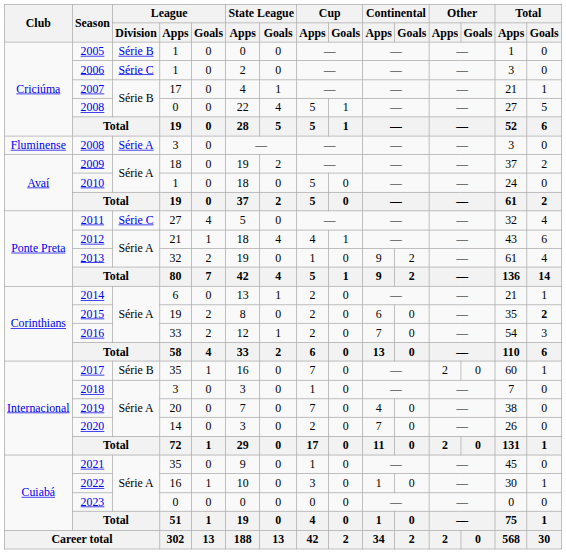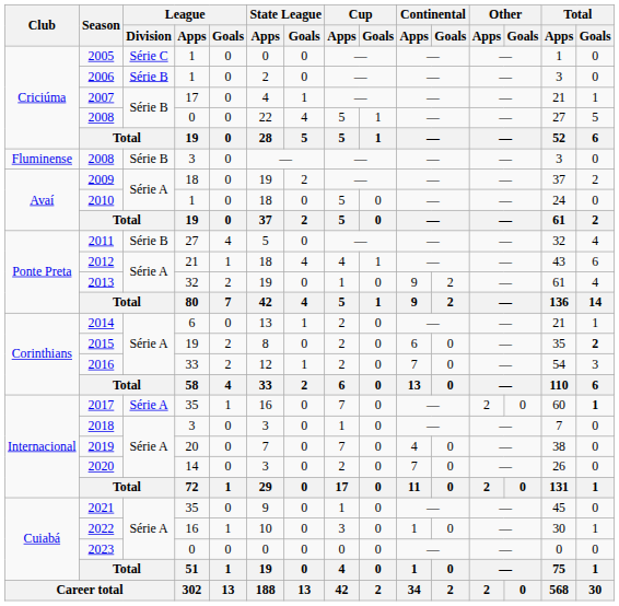 <table class="wikitable" style="text-align: center;">
 <tr>
 <th rowspan="2">Club</th>
 <th rowspan="2">Season</th>
 <th colspan="3">League</th>
 <th colspan="2">State League</th>
 <th colspan="2">Cup</th>
 <th colspan="2">Continental</th>
 <th colspan="2">Other</th>
 <th colspan="2">Total</th>
 </tr>
 <tr>
 <th>Division</th>
 <th>Apps</th>
 <th>Goals</th>
 <th>Apps</th>
 <th>Goals</th>
 <th>Apps</th>
 <th>Goals</th>
 <th>Apps</th>
 <th>Goals</th>
 <th>Apps</th>
 <th>Goals</th>
 <th>Apps</th>
 <th>Goals</th>
 </tr>
 <tr>
 <td rowspan="5" valign="center"><a href='#'>Criciúma</a></td>
 <td><a href='#'>2005</a></td>
-<td><a href='#'>Série B</a></td>
+<td><a href='#'>Série C</a></td>
 <td>1</td>
 <td>0</td>
 <td>0</td>
 <td>0</td>
 <td colspan="2">—</td>
 <td colspan="2">—</td>
 <td colspan="2">—</td>
 <td>1</td>
 <td>0</td>
 </tr>
 <tr>
 <td><a href='#'>2006</a></td>
-<td><a href='#'>Série C</a></td>
+<td><a href='#'>Série B</a></td>
 <td>1</td>
 <td>0</td>
 <td>2</td>
 <td>0</td>
 <td colspan="2">—</td>
 <td colspan="2">—</td>
 <td colspan="2">—</td>
 <td>3</td>
 <td>0</td>
 </tr>
 <tr>
 <td><a href='#'>2007</a></td>
 <td rowspan="2">Série B</td>
 <td>17</td>
 <td>0</td>
 <td>4</td>
 <td>1</td>
 <td colspan="2">—</td>
 <td colspan="2">—</td>
 <td colspan="2">—</td>
 <td>21</td>
 <td>1</td>
 </tr>
 <tr>
 <td><a href='#'>2008</a></td>
 <td>0</td>
 <td>0</td>
 <td>22</td>
 <td>4</td>
 <td>5</td>
 <td>1</td>
 <td colspan="2">—</td>
 <td colspan="2">—</td>
 <td>27</td>
 <td>5</td>
 </tr>
 <tr>
 <th colspan="2"><strong>Total</strong></th>
 <th>19</th>
 <th>0</th>
 <th>28</th>
 <th>5</th>
 <th>5</th>
 <th>1</th>
 <th colspan="2">—</th>
 <th colspan="2">—</th>
 <th>52</th>
 <th>6</th>
 </tr>
 <tr>
 <td valign="center"><a href='#'>Fluminense</a></td>
 <td><a href='#'>2008</a></td>
-<td><a href='#'>Série A</a></td>
+<td>Série B</td>
 <td>3</td>
 <td>0</td>
 <td colspan="2">—</td>
 <td colspan="2">—</td>
 <td colspan="2">—</td>
 <td colspan="2">—</td>
 <td>3</td>
 <td>0</td>
 </tr>
 <tr>
 <td rowspan="3" valign="center"><a href='#'>Avaí</a></td>
 <td><a href='#'>2009</a></td>
 <td rowspan="2">Série A</td>
 <td>18</td>
 <td>0</td>
 <td>19</td>
 <td>2</td>
 <td colspan="2">—</td>
 <td colspan="2">—</td>
 <td colspan="2">—</td>
 <td>37</td>
 <td>2</td>
 </tr>
 <tr>
 <td><a href='#'>2010</a></td>
 <td>1</td>
 <td>0</td>
 <td>18</td>
 <td>0</td>
 <td>5</td>
 <td>0</td>
 <td colspan="2">—</td>
 <td colspan="2">—</td>
 <td>24</td>
 <td>0</td>
 </tr>
 <tr>
 <th colspan="2"><strong>Total</strong></th>
 <th>19</th>
 <th>0</th>
 <th>37</th>
 <th>2</th>
 <th>5</th>
 <th>0</th>
 <th colspan="2">—</th>
 <th colspan="2">—</th>
 <th>61</th>
 <th>2</th>
 </tr>
 <tr>
 <td rowspan="4" valign="center"><a href='#'>Ponte Preta</a></td>
 <td><a href='#'>2011</a></td>
-<td><a href='#'>Série C</a></td>
+<td>Série B</td>
 <td>27</td>
 <td>4</td>
 <td>5</td>
 <td>0</td>
 <td colspan="2">—</td>
 <td colspan="2">—</td>
 <td colspan="2">—</td>
 <td>32</td>
 <td>4</td>
 </tr>
 <tr>
 <td><a href='#'>2012</a></td>
 <td rowspan="2">Série A</td>
 <td>21</td>
 <td>1</td>
 <td>18</td>
 <td>4</td>
 <td>4</td>
 <td>1</td>
 <td colspan="2">—</td>
 <td colspan="2">—</td>
 <td>43</td>
 <td>6</td>
 </tr>
 <tr>
 <td><a href='#'>2013</a></td>
 <td>32</td>
 <td>2</td>
 <td>19</td>
 <td>0</td>
 <td>1</td>
 <td>0</td>
 <td>9</td>
 <td>2</td>
 <td colspan="2">—</td>
 <td>61</td>
 <td>4</td>
 </tr>
 <tr>
 <th colspan="2"><strong>Total</strong></th>
 <th>80</th>
 <th>7</th>
 <th>42</th>
 <th>4</th>
 <th>5</th>
 <th>1</th>
 <th>9</th>
 <th>2</th>
 <th colspan="2">—</th>
 <th>136</th>
 <th>14</th>
 </tr>
 <tr>
 <td rowspan="4" valign="center"><a href='#'>Corinthians</a></td>
 <td><a href='#'>2014</a></td>
 <td rowspan="3">Série A</td>
 <td>6</td>
 <td>0</td>
 <td>13</td>
 <td>1</td>
 <td>2</td>
 <td>0</td>
 <td colspan="2">—</td>
 <td colspan="2">—</td>
 <td>21</td>
 <td>1</td>
 </tr>
 <tr>
 <td><a href='#'>2015</a></td>
 <td>19</td>
 <td>2</td>
 <td>8</td>
 <td>0</td>
 <td>2</td>
 <td>0</td>
 <td>6</td>
 <td>0</td>
 <td colspan="2">—</td>
 <td>35</td>
 <td><strong>2</strong></td>
 </tr>
 <tr>
 <td><a href='#'>2016</a></td>
 <td>33</td>
 <td>2</td>
 <td>12</td>
 <td>1</td>
 <td>2</td>
 <td>0</td>
 <td>7</td>
 <td>0</td>
 <td colspan="2">—</td>
 <td>54</td>
 <td>3</td>
 </tr>
 <tr>
 <th colspan="2"><strong>Total</strong></th>
 <th>58</th>
 <th>4</th>
 <th>33</th>
 <th>2</th>
 <th>6</th>
 <th>0</th>
 <th>13</th>
 <th>0</th>
 <th colspan="2">—</th>
 <th>110</th>
 <th>6</th>
 </tr>
 <tr>
 <td rowspan="5" valign="center"><a href='#'>Internacional</a></td>
 <td><a href='#'>2017</a></td>
-<td>Série B</td>
+<td><a href='#'>Série A</a></td>
 <td>35</td>
 <td>1</td>
 <td>16</td>
 <td>0</td>
 <td>7</td>
 <td>0</td>
 <td colspan="2">—</td>
 <td>2</td>
 <td>0</td>
 <td>60</td>
-<td>1</td>
+<td><strong>1</strong></td>
 </tr>
 <tr>
 <td><a href='#'>2018</a></td>
 <td rowspan="3">Série A</td>
 <td>3</td>
 <td>0</td>
 <td>3</td>
 <td>0</td>
 <td>1</td>
 <td>0</td>
 <td colspan="2">—</td>
 <td colspan="2">—</td>
 <td>7</td>
 <td>0</td>
 </tr>
 <tr>
 <td><a href='#'>2019</a></td>
 <td>20</td>
 <td>0</td>
 <td>7</td>
 <td>0</td>
 <td>7</td>
 <td>0</td>
 <td>4</td>
 <td>0</td>
 <td colspan="2">—</td>
 <td>38</td>
 <td>0</td>
 </tr>
 <tr>
 <td><a href='#'>2020</a></td>
 <td>14</td>
 <td>0</td>
 <td>3</td>
 <td>0</td>
 <td>2</td>
 <td>0</td>
 <td>7</td>
 <td>0</td>
 <td colspan="2">—</td>
 <td>26</td>
 <td>0</td>
 </tr>
 <tr>
 <th colspan="2"><strong>Total</strong></th>
 <th>72</th>
 <th>1</th>
 <th>29</th>
 <th>0</th>
 <th>17</th>
 <th>0</th>
 <th>11</th>
 <th>0</th>
 <th>2</th>
 <th>0</th>
 <th>131</th>
 <th>1</th>
 </tr>
 <tr>
 <td rowspan="4" valign="center"><a href='#'>Cuiabá</a></td>
 <td><a href='#'>2021</a></td>
 <td rowspan="3">Série A</td>
 <td>35</td>
 <td>0</td>
 <td>9</td>
 <td>0</td>
 <td>1</td>
 <td>0</td>
 <td colspan="2">—</td>
 <td colspan="2">—</td>
 <td>45</td>
 <td>0</td>
 </tr>
 <tr>
 <td><a href='#'>2022</a></td>
 <td>16</td>
 <td>1</td>
 <td>10</td>
 <td>0</td>
 <td>3</td>
 <td>0</td>
 <td>1</td>
 <td>0</td>
 <td colspan="2">—</td>
 <td>30</td>
 <td>1</td>
 </tr>
 <tr>
 <td><a href='#'>2023</a></td>
 <td>0</td>
 <td>0</td>
 <td>0</td>
 <td>0</td>
 <td>0</td>
 <td>0</td>
 <td colspan="2">—</td>
 <td colspan="2">—</td>
 <td>0</td>
 <td>0</td>
 </tr>
 <tr>
 <th colspan="2"><strong>Total</strong></th>
 <th>51</th>
 <th>1</th>
 <th>19</th>
 <th>0</th>
 <th>4</th>
 <th>0</th>
 <th>1</th>
 <th>0</th>
 <th colspan="2">—</th>
 <th>75</th>
 <th>1</th>
 </tr>
 <tr>
 <th colspan="3"><strong>Career total</strong></th>
 <th>302</th>
 <th>13</th>
 <th>188</th>
 <th>13</th>
 <th>42</th>
 <th>2</th>
 <th>34</th>
 <th>2</th>
 <th>2</th>
 <th>0</th>
 <th>568</th>
 <th>30</th>
 </tr>
 </table>
